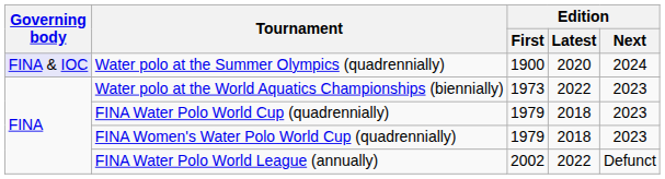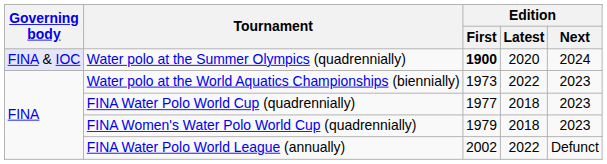 <table class="wikitable">
 <tr>
 <th rowspan="2"><a href='#'>Governing<br>body</a></th>
 <th rowspan="2">Tournament</th>
 <th colspan="3">Edition</th>
 </tr>
 <tr>
 <th>First</th>
 <th>Latest</th>
 <th>Next</th>
 </tr>
 <tr>
 <td style="background: lavender;"><a href='#'>FINA</a> & <a href='#'>IOC</a></td>
 <td><a href='#'>Water polo at the Summer Olympics</a> (quadrennially)</td>
-<td style="text-align:center;">1900</td>
+<td style="text-align:center;"><strong>1900</strong></td>
 <td style="text-align:center;">2020</td>
 <td style="text-align:center;">2024</td>
 </tr>
 <tr>
 <td rowspan="4"><a href='#'>FINA</a></td>
 <td><a href='#'>Water polo at the World Aquatics Championships</a> (biennially)</td>
 <td style="text-align:center;">1973</td>
 <td style="text-align:center;">2022</td>
 <td style="text-align:center;">2023</td>
 </tr>
 <tr>
 <td><a href='#'>FINA Water Polo World Cup</a> (quadrennially)</td>
-<td style="text-align:center;">1979</td>
+<td style="text-align:center;">1977</td>
 <td style="text-align:center;">2018</td>
 <td style="text-align:center;">2023</td>
 </tr>
 <tr>
 <td><a href='#'>FINA Women's Water Polo World Cup</a> (quadrennially)</td>
 <td style="text-align:center;">1979</td>
 <td style="text-align:center;">2018</td>
 <td style="text-align:center;">2023</td>
 </tr>
 <tr>
 <td><a href='#'>FINA Water Polo World League</a> (annually)</td>
 <td style="text-align:center;">2002</td>
 <td style="text-align:center;">2022</td>
 <td style="text-align:center;">Defunct</td>
 </tr>
 </table>
